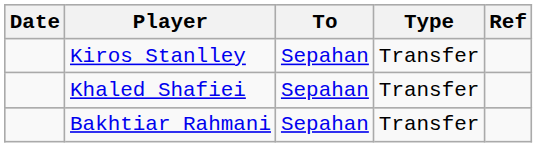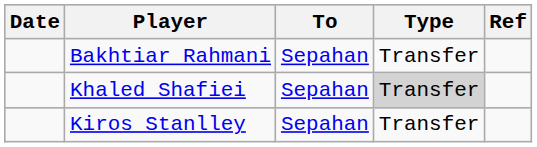 <table class="wikitable">
 <tr>
 <th><strong>Date</strong></th>
 <th><strong>Player</strong></th>
 <th><strong>To</strong></th>
 <th><strong>Type</strong></th>
 <th><strong>Ref</strong></th>
 </tr>
 <tr>
 <td></td>
-<td> <a href='#'>Kiros Stanlley</a></td>
+<td> <a href='#'>Bakhtiar Rahmani</a></td>
 <td> <a href='#'>Sepahan</a></td>
 <td>Transfer</td>
 <td></td>
 </tr>
 <tr>
 <td></td>
 <td> <a href='#'>Khaled Shafiei</a></td>
 <td> <a href='#'>Sepahan</a></td>
-<td>Transfer</td>
+<td style="background: lightgrey;">Transfer</td>
 <td></td>
 </tr>
 <tr>
 <td></td>
-<td> <a href='#'>Bakhtiar Rahmani</a></td>
+<td> <a href='#'>Kiros Stanlley</a></td>
 <td> <a href='#'>Sepahan</a></td>
 <td>Transfer</td>
 <td></td>
 </tr>
 </table>
